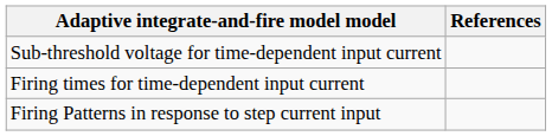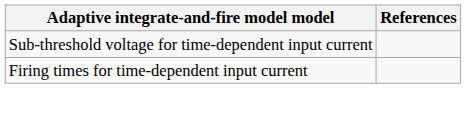 <table class="wikitable" style="float:right; margin-left:15px">
 <tr>
 <th>Adaptive integrate-and-fire model model</th>
 <th>References</th>
 </tr>
 <tr>
 <td>Sub-threshold voltage for time-dependent input current</td>
 <td></td>
 </tr>
 <tr>
 <td>Firing times for time-dependent input current</td>
 <td></td>
 </tr>
-<tr>
-<td>Firing Patterns in response to step current input</td>
-<td></td>
-</tr>
 </table>
